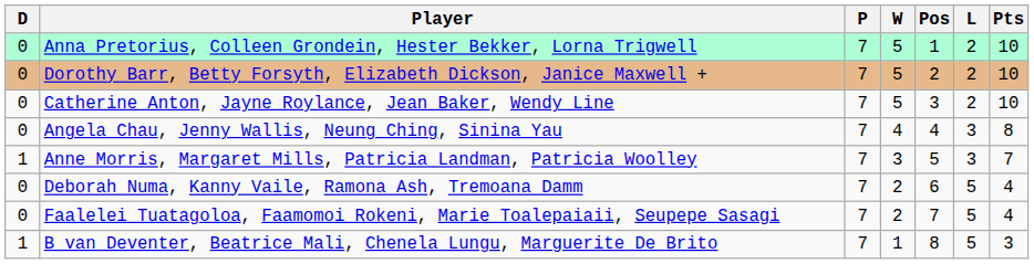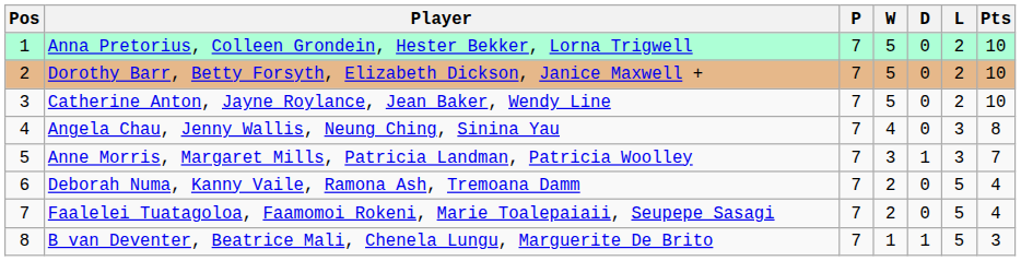 <table class="wikitable" style="font-size: 100%">
 <tr>
-<th width=20>D</th>
+<th width=20>Pos</th>
 <th width=600>Player</th>
 <th width=20>P</th>
 <th width=20>W</th>
-<th width=20>Pos</th>
+<th width=20>D</th>
 <th width=20>L</th>
 <th width=20>Pts</th>
 </tr>
 <tr align=center style="background: #ADFFD6;">
-<td>0</td>
+<td>1</td>
 <td align="left"> <a href='#'>Anna Pretorius</a>, <a href='#'>Colleen Grondein</a>, <a href='#'>Hester Bekker</a>, <a href='#'>Lorna Trigwell</a></td>
 <td>7</td>
 <td>5</td>
-<td>1</td>
+<td>0</td>
 <td>2</td>
 <td>10</td>
 </tr>
 <tr align=center style="background: #E6B88A;">
-<td>0</td>
+<td>2</td>
 <td align="left"> <a href='#'>Dorothy Barr</a>, <a href='#'>Betty Forsyth</a>, <a href='#'>Elizabeth Dickson</a>, <a href='#'>Janice Maxwell</a>  +</td>
 <td>7</td>
 <td>5</td>
-<td>2</td>
+<td>0</td>
 <td>2</td>
 <td>10</td>
 </tr>
 <tr align=center>
-<td>0</td>
+<td>3</td>
 <td align="left"> <a href='#'>Catherine Anton</a>, <a href='#'>Jayne Roylance</a>, <a href='#'>Jean Baker</a>, <a href='#'>Wendy Line</a></td>
 <td>7</td>
 <td>5</td>
-<td>3</td>
+<td>0</td>
 <td>2</td>
 <td>10</td>
 </tr>
 <tr align=center>
-<td>0</td>
+<td>4</td>
 <td align="left"> <a href='#'>Angela Chau</a>, <a href='#'>Jenny Wallis</a>, <a href='#'>Neung Ching</a>, <a href='#'>Sinina Yau</a></td>
 <td>7</td>
 <td>4</td>
-<td>4</td>
+<td>0</td>
 <td>3</td>
 <td>8</td>
 </tr>
 <tr align=center>
-<td>1</td>
+<td>5</td>
 <td align="left"> <a href='#'>Anne Morris</a>, <a href='#'>Margaret Mills</a>, <a href='#'>Patricia Landman</a>, <a href='#'>Patricia Woolley</a></td>
 <td>7</td>
 <td>3</td>
-<td>5</td>
+<td>1</td>
 <td>3</td>
 <td>7</td>
 </tr>
 <tr align=center>
-<td>0</td>
+<td>6</td>
 <td align="left"> <a href='#'>Deborah Numa</a>, <a href='#'>Kanny Vaile</a>, <a href='#'>Ramona Ash</a>, <a href='#'>Tremoana Damm</a></td>
 <td>7</td>
 <td>2</td>
-<td>6</td>
+<td>0</td>
 <td>5</td>
 <td>4</td>
 </tr>
 <tr align=center>
-<td>0</td>
+<td>7</td>
 <td align="left"> <a href='#'>Faalelei Tuatagoloa</a>, <a href='#'>Faamomoi Rokeni</a>, <a href='#'>Marie Toalepaiaii</a>, <a href='#'>Seupepe Sasagi</a></td>
 <td>7</td>
 <td>2</td>
-<td>7</td>
+<td>0</td>
 <td>5</td>
 <td>4</td>
 </tr>
 <tr align=center>
-<td>1</td>
+<td>8</td>
 <td align="left"> <a href='#'>B van Deventer</a>, <a href='#'>Beatrice Mali</a>, <a href='#'>Chenela Lungu</a>, <a href='#'>Marguerite De Brito</a></td>
 <td>7</td>
 <td>1</td>
-<td>8</td>
+<td>1</td>
 <td>5</td>
 <td>3</td>
 </tr>
 </table>
